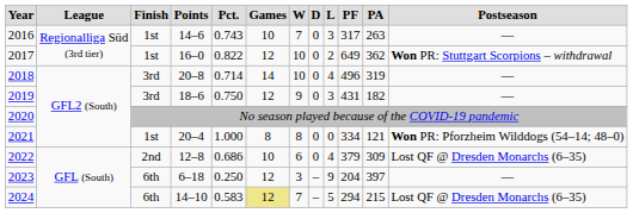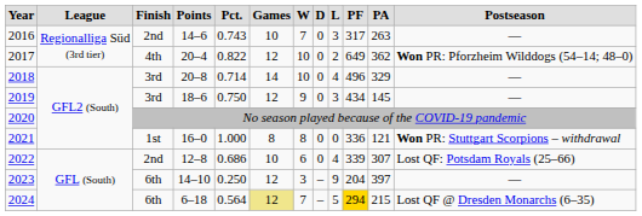 <table class="wikitable" style="text-align:center">
 <tr style="background:#DFDFDF; font-weight:bold">
 <td>Year</td>
 <td>League</td>
 <td>Finish</td>
 <td>Points</td>
 <td>Pct.</td>
 <td>Games</td>
 <td>W</td>
 <td>D</td>
 <td>L</td>
 <td>PF</td>
 <td>PA</td>
 <td>Postseason</td>
 </tr>
 <tr>
 <td>2016</td>
 <td rowspan="2"><a href='#'>Regionalliga</a> Süd<br><small>(3rd tier)</small></td>
-<td>1st</td>
+<td>2nd</td>
 <td>14–6</td>
 <td>0.743</td>
 <td>10</td>
 <td>7</td>
 <td>0</td>
 <td>3</td>
 <td>317</td>
 <td>263</td>
 <td>—</td>
 </tr>
 <tr>
 <td>2017</td>
-<td>1st</td>
-<td>16–0</td>
+<td>4th</td>
+<td>20–4</td>
 <td>0.822</td>
 <td>12</td>
 <td>10</td>
 <td>0</td>
 <td>2</td>
 <td>649</td>
 <td>362</td>
-<td style="text-align:left"><strong>Won</strong> PR: <a href='#'>Stuttgart Scorpions</a> – <em>withdrawal</em></td>
+<td style="text-align:left"><strong>Won</strong> PR: Pforzheim Wilddogs (54–14; 48–0)</td>
 </tr>
 <tr>
 <td><a href='#'>2018</a></td>
 <td rowspan="4"><a href='#'>GFL2</a> <small>(South)</small></td>
 <td>3rd</td>
 <td>20–8</td>
 <td>0.714</td>
 <td>14</td>
 <td>10</td>
 <td>0</td>
 <td>4</td>
 <td>496</td>
-<td>319</td>
+<td>329</td>
 <td>—</td>
 </tr>
 <tr>
 <td><a href='#'>2019</a></td>
 <td>3rd</td>
 <td>18–6</td>
 <td>0.750</td>
 <td>12</td>
 <td>9</td>
 <td>0</td>
 <td>3</td>
-<td>431</td>
-<td>182</td>
+<td>434</td>
+<td>145</td>
 <td>—</td>
 </tr>
 <tr>
 <td><a href='#'>2020</a></td>
 <td colspan="10" style="background:#C0C0C0"><em>No season played because of the <a href='#'>COVID-19 pandemic</a></em></td>
 </tr>
 <tr>
 <td><a href='#'>2021</a></td>
 <td>1st</td>
-<td>20–4</td>
+<td>16–0</td>
 <td>1.000</td>
 <td>8</td>
 <td>8</td>
 <td>0</td>
 <td>0</td>
-<td>334</td>
+<td>336</td>
 <td>121</td>
-<td style="text-align:left"><strong>Won</strong> PR: Pforzheim Wilddogs (54–14; 48–0)</td>
+<td style="text-align:left"><strong>Won</strong> PR: <a href='#'>Stuttgart Scorpions</a> – <em>withdrawal</em></td>
 </tr>
 <tr>
 <td><a href='#'>2022</a></td>
 <td rowspan="3"><a href='#'>GFL</a> <small>(South)</small></td>
 <td>2nd</td>
 <td>12–8</td>
 <td>0.686</td>
 <td>10</td>
 <td>6</td>
 <td>0</td>
 <td>4</td>
-<td>379</td>
-<td>309</td>
-<td style="text-align:left">Lost QF @ <a href='#'>Dresden Monarchs</a> (6–35)</td>
+<td>339</td>
+<td>307</td>
+<td style="text-align:left">Lost QF: <a href='#'>Potsdam Royals</a> (25–66)</td>
 </tr>
 <tr>
 <td><a href='#'>2023</a></td>
 <td>6th</td>
-<td>6–18</td>
+<td>14–10</td>
 <td>0.250</td>
 <td>12</td>
 <td>3</td>
 <td>–</td>
 <td>9</td>
 <td>204</td>
 <td>397</td>
 <td>—</td>
 </tr>
 <tr>
 <td><a href='#'>2024</a></td>
 <td>6th</td>
-<td>14–10</td>
-<td>0.583</td>
+<td>6–18</td>
+<td>0.564</td>
 <td style="background: khaki;">12</td>
 <td>7</td>
 <td>–</td>
 <td>5</td>
-<td>294</td>
+<td style="background: gold;">294</td>
 <td>215</td>
 <td style="text-align:left">Lost QF @ <a href='#'>Dresden Monarchs</a> (6–35)</td>
 </tr>
 </table>
